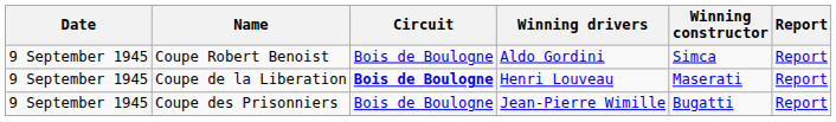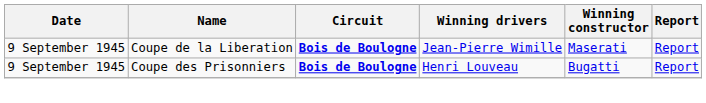 <table class="wikitable" style="font-size:95%">
 <tr>
 <th>Date</th>
 <th>Name</th>
 <th>Circuit</th>
 <th>Winning drivers</th>
 <th>Winning<br>constructor</th>
 <th>Report</th>
 </tr>
 <tr>
 <td>9 September 1945</td>
-<td> Coupe Robert Benoist</td>
-<td><a href='#'>Bois de Boulogne</a></td>
-<td> <a href='#'>Aldo Gordini</a></td>
-<td><a href='#'>Simca</a></td>
-<td><a href='#'>Report</a></td>
-</tr>
-<tr>
-<td>9 September 1945</td>
 <td> Coupe de la Liberation</td>
 <td><strong><a href='#'>Bois de Boulogne</a></strong></td>
-<td> <a href='#'>Henri Louveau</a></td>
+<td> <a href='#'>Jean-Pierre Wimille</a></td>
 <td><a href='#'>Maserati</a></td>
 <td><a href='#'>Report</a></td>
 </tr>
 <tr>
 <td>9 September 1945</td>
 <td> Coupe des Prisonniers</td>
-<td><a href='#'>Bois de Boulogne</a></td>
-<td> <a href='#'>Jean-Pierre Wimille</a></td>
+<td><strong><a href='#'>Bois de Boulogne</a></strong></td>
+<td> <a href='#'>Henri Louveau</a></td>
 <td><a href='#'>Bugatti</a></td>
 <td><a href='#'>Report</a></td>
 </tr>
 <tr>
 </tr>
 </table>
